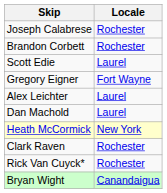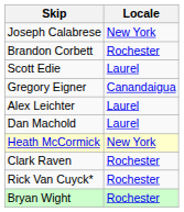 <table class="wikitable">
 <tr>
 <th>Skip</th>
 <th>Locale</th>
 </tr>
 <tr>
 <td>Joseph Calabrese</td>
-<td> <a href='#'>Rochester</a></td>
+<td> <a href='#'>New York</a></td>
 </tr>
 <tr>
 <td>Brandon Corbett</td>
 <td> <a href='#'>Rochester</a></td>
 </tr>
 <tr>
 <td>Scott Edie</td>
 <td> <a href='#'>Laurel</a></td>
 </tr>
 <tr>
 <td>Gregory Eigner</td>
-<td> <a href='#'>Fort Wayne</a></td>
+<td> <a href='#'>Canandaigua</a></td>
 </tr>
 <tr>
 <td>Alex Leichter</td>
 <td> <a href='#'>Laurel</a></td>
 </tr>
 <tr>
 <td>Dan Machold</td>
 <td> <a href='#'>Laurel</a></td>
 </tr>
 <tr bgcolor="#ffffcc">
 <td><a href='#'>Heath McCormick</a></td>
 <td> <a href='#'>New York</a></td>
 </tr>
 <tr>
 <td>Clark Raven</td>
 <td> <a href='#'>Rochester</a></td>
 </tr>
 <tr>
 <td>Rick Van Cuyck*</td>
 <td> <a href='#'>Rochester</a></td>
 </tr>
 <tr bgcolor="#ccffcc">
 <td>Bryan Wight</td>
-<td> <a href='#'>Canandaigua</a></td>
+<td> <a href='#'>Rochester</a></td>
 </tr>
 </table>
